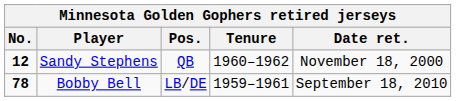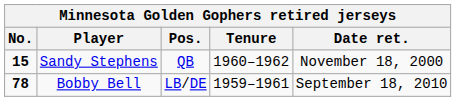 <table class="wikitable" style="text-align:center">
 <tr>
 <th colspan=5 style =><strong>Minnesota Golden Gophers retired jerseys</strong></th>
 </tr>
 <tr>
 <th style = >No.</th>
 <th style = >Player</th>
 <th style = >Pos.</th>
 <th style = >Tenure</th>
 <th style = >Date ret.</th>
 </tr>
 <tr>
-<td><strong>12</strong></td>
+<td><strong>15</strong></td>
 <td><a href='#'>Sandy Stephens</a></td>
 <td><a href='#'>QB</a></td>
 <td>1960–1962</td>
 <td>November 18, 2000</td>
 </tr>
 <tr>
 <td><strong>78</strong></td>
 <td><a href='#'>Bobby Bell</a></td>
 <td><a href='#'>LB</a>/<a href='#'>DE</a></td>
 <td>1959–1961</td>
 <td>September 18, 2010</td>
 </tr>
 </table>
